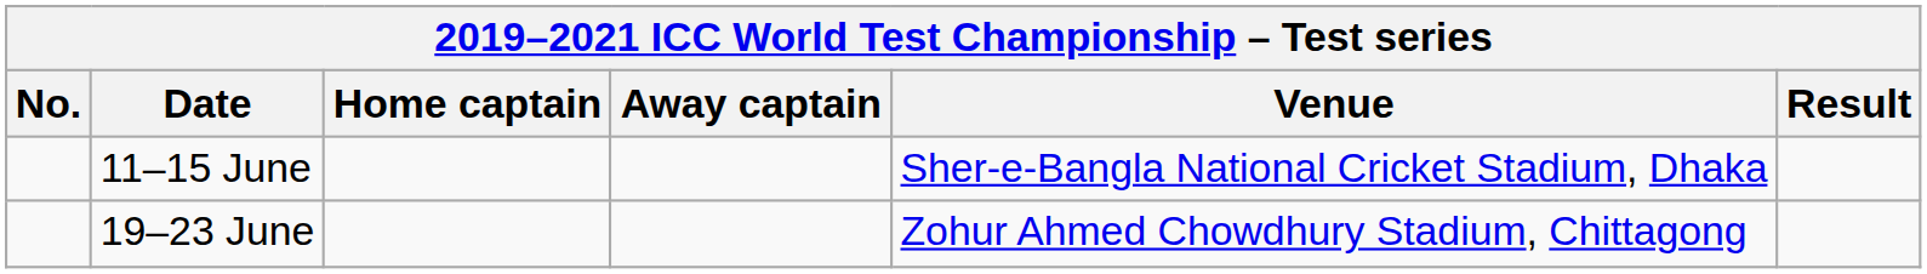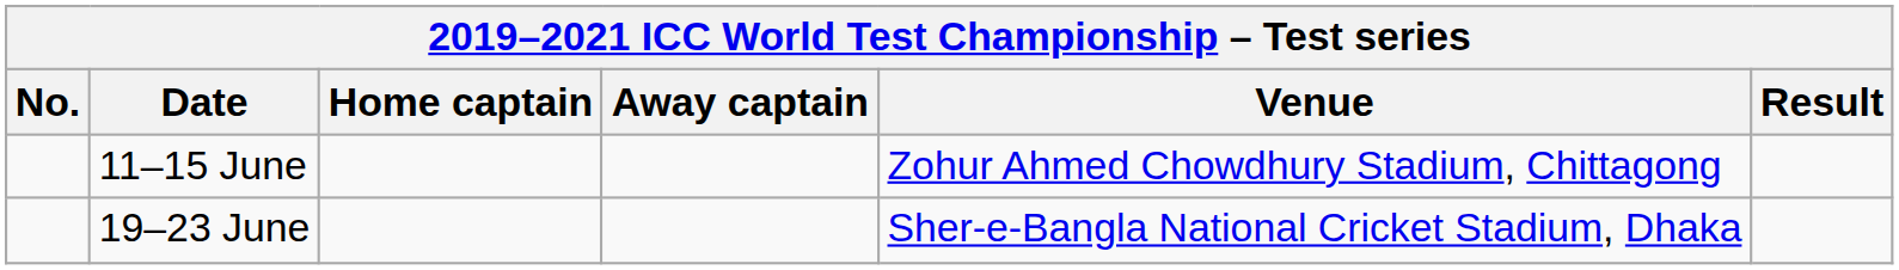 <table class="wikitable">
 <tr>
 <th colspan="9"><a href='#'>2019–2021 ICC World Test Championship</a> – Test series</th>
 </tr>
 <tr>
 <th>No.</th>
 <th>Date</th>
 <th>Home captain</th>
 <th>Away captain</th>
 <th>Venue</th>
 <th>Result</th>
 </tr>
 <tr>
 <td></td>
 <td>11–15 June</td>
 <td></td>
 <td></td>
-<td><a href='#'>Sher-e-Bangla National Cricket Stadium</a>, <a href='#'>Dhaka</a></td>
+<td><a href='#'>Zohur Ahmed Chowdhury Stadium</a>, <a href='#'>Chittagong</a></td>
 <td></td>
 </tr>
 <tr>
 <td></td>
 <td>19–23 June</td>
 <td></td>
 <td></td>
-<td><a href='#'>Zohur Ahmed Chowdhury Stadium</a>, <a href='#'>Chittagong</a></td>
+<td><a href='#'>Sher-e-Bangla National Cricket Stadium</a>, <a href='#'>Dhaka</a></td>
 <td></td>
 </tr>
 </table>
